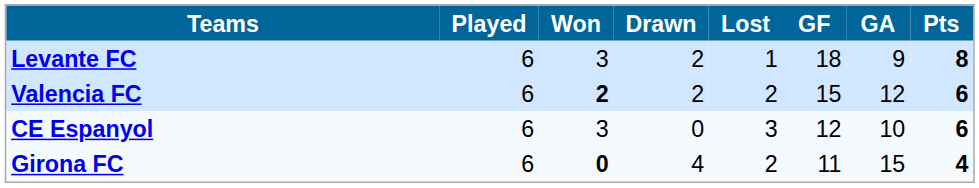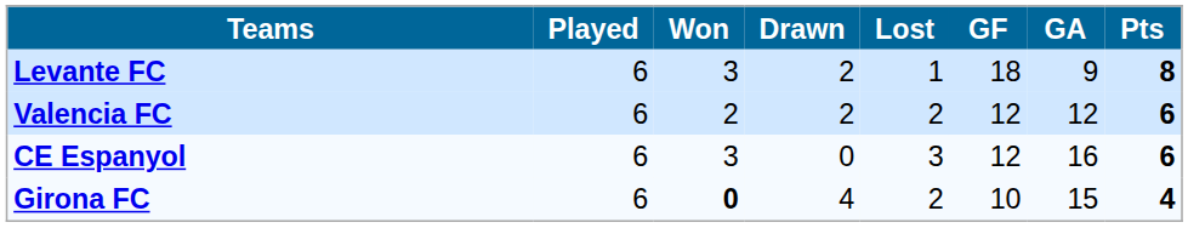 <table align=center cellpadding="3" cellspacing="0" style="background: #f9f9f9; border: 1px #aaa solid; border-collapse: collapse; font-size: 95%;" width=40%>
 <tr bgcolor=#006699 style="color:white;">
 <th width=34%>Teams</th>
 <th width=5%>Played</th>
 <th width=5%>Won</th>
 <th width=5%>Drawn</th>
 <th width=5%>Lost</th>
 <th width=5%>GF</th>
 <th width=5%>GA</th>
 <th width=5%>Pts</th>
 </tr>
 <tr align=right bgcolor=#D0E7FF>
 <td align=left><strong><a href='#'>Levante FC</a></strong></td>
 <td>6</td>
 <td>3</td>
 <td>2</td>
 <td>1</td>
 <td>18</td>
 <td>9</td>
 <td><strong>8</strong></td>
 </tr>
 <tr align=right bgcolor=#D0E7FF>
 <td align=left><strong><a href='#'>Valencia FC</a></strong></td>
 <td>6</td>
-<td><strong>2</strong></td>
 <td>2</td>
 <td>2</td>
-<td>15</td>
+<td>2</td>
+<td>12</td>
 <td>12</td>
 <td><strong>6</strong></td>
 </tr>
 <tr align=right bgcolor=#F5FAFF>
 <td align=left><strong><a href='#'>CE Espanyol</a></strong></td>
 <td>6</td>
 <td>3</td>
 <td>0</td>
 <td>3</td>
 <td>12</td>
-<td>10</td>
+<td>16</td>
 <td><strong>6</strong></td>
 </tr>
 <tr align=right bgcolor=#F5FAFF>
 <td align=left><strong><a href='#'>Girona FC</a></strong></td>
 <td>6</td>
 <td><strong>0</strong></td>
 <td>4</td>
 <td>2</td>
-<td>11</td>
+<td>10</td>
 <td>15</td>
 <td><strong>4</strong></td>
 </tr>
 </table>
